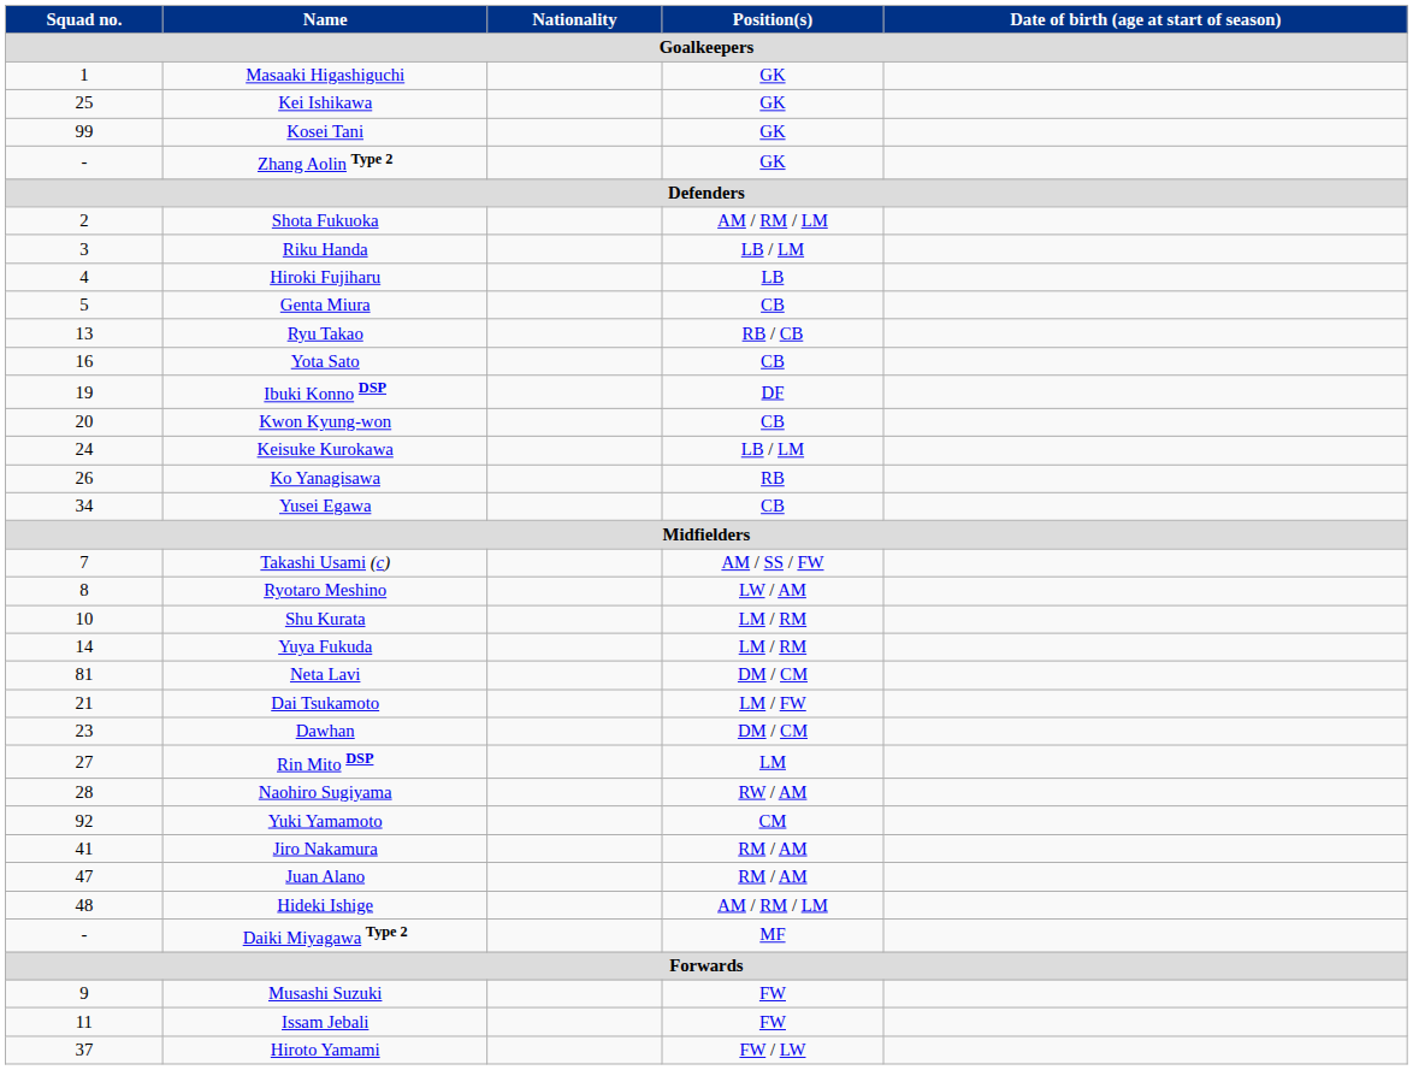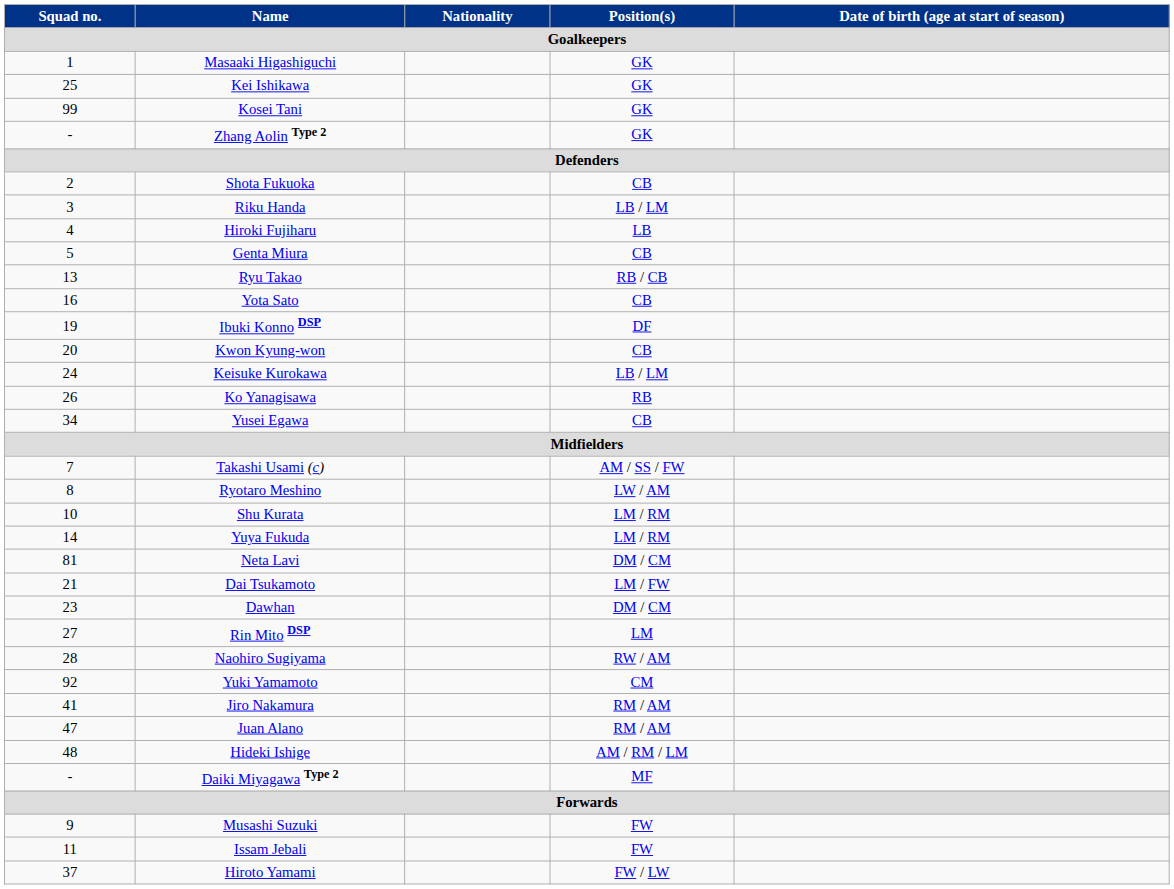 <table class="wikitable" style="text-align:center;width:80%">
 <tr>
 <th style="background:#003287; color:white; text-align:center;">Squad no.</th>
 <th style="background:#003287; color:white; text-align:center;">Name</th>
 <th style="background:#003287; color:white; text-align:center;">Nationality</th>
 <th style="background:#003287; color:white; text-align:center;">Position(s)</th>
 <th style="background:#003287; color:white; text-align:center;">Date of birth (age at start of season)</th>
 </tr>
 <tr>
 <th colspan="5" style="background:#dcdcdc; text-align:center;">Goalkeepers</th>
 </tr>
 <tr>
 <td>1</td>
 <td><a href='#'>Masaaki Higashiguchi</a></td>
 <td></td>
 <td><a href='#'>GK</a></td>
 <td></td>
 </tr>
 <tr>
 <td>25</td>
 <td><a href='#'>Kei Ishikawa</a></td>
 <td></td>
 <td><a href='#'>GK</a></td>
 <td></td>
 </tr>
 <tr>
 <td>99</td>
 <td><a href='#'>Kosei Tani</a></td>
 <td></td>
 <td><a href='#'>GK</a></td>
 <td></td>
 </tr>
 <tr>
 <td>-</td>
 <td><a href='#'>Zhang Aolin</a> <sup><strong>Type 2</strong></sup></td>
 <td></td>
 <td><a href='#'>GK</a></td>
 <td></td>
 </tr>
 <tr>
 <th colspan="5" style="background:#dcdcdc; text-align:center;">Defenders</th>
 </tr>
 <tr>
 <td>2</td>
 <td><a href='#'>Shota Fukuoka</a></td>
 <td></td>
-<td><a href='#'>AM</a> / <a href='#'>RM</a> / <a href='#'>LM</a></td>
+<td><a href='#'>CB</a></td>
 <td></td>
 </tr>
 <tr>
 <td>3</td>
 <td><a href='#'>Riku Handa</a></td>
 <td></td>
 <td><a href='#'>LB</a> / <a href='#'>LM</a></td>
 <td></td>
 </tr>
 <tr>
 <td>4</td>
 <td><a href='#'>Hiroki Fujiharu</a></td>
 <td></td>
 <td><a href='#'>LB</a></td>
 <td></td>
 </tr>
 <tr>
 <td>5</td>
 <td><a href='#'>Genta Miura</a></td>
 <td></td>
 <td><a href='#'>CB</a></td>
 <td></td>
 </tr>
 <tr>
 <td>13</td>
 <td><a href='#'>Ryu Takao</a></td>
 <td></td>
 <td><a href='#'>RB</a> / <a href='#'>CB</a></td>
 <td></td>
 </tr>
 <tr>
 <td>16</td>
 <td><a href='#'>Yota Sato</a></td>
 <td></td>
 <td><a href='#'>CB</a></td>
 <td></td>
 </tr>
 <tr>
 <td>19</td>
 <td><a href='#'>Ibuki Konno</a> <sup><strong><a href='#'>DSP</a></strong></sup></td>
 <td></td>
 <td><a href='#'>DF</a></td>
 <td></td>
 </tr>
 <tr>
 <td>20</td>
 <td><a href='#'>Kwon Kyung-won</a></td>
 <td></td>
 <td><a href='#'>CB</a></td>
 <td></td>
 </tr>
 <tr>
 <td>24</td>
 <td><a href='#'>Keisuke Kurokawa</a></td>
 <td></td>
 <td><a href='#'>LB</a> / <a href='#'>LM</a></td>
 <td></td>
 </tr>
 <tr>
 <td>26</td>
 <td><a href='#'>Ko Yanagisawa</a></td>
 <td></td>
 <td><a href='#'>RB</a></td>
 <td></td>
 </tr>
 <tr>
 <td>34</td>
 <td><a href='#'>Yusei Egawa</a></td>
 <td></td>
 <td><a href='#'>CB</a></td>
 <td></td>
 </tr>
 <tr>
 <th colspan="5" style="background:#dcdcdc; text-align:center;">Midfielders</th>
 </tr>
 <tr>
 <td>7</td>
 <td><a href='#'>Takashi Usami</a> <em>(<a href='#'>c</a>)</em></td>
 <td></td>
 <td><a href='#'>AM</a> / <a href='#'>SS</a> / <a href='#'>FW</a></td>
 <td></td>
 </tr>
 <tr>
 <td>8</td>
 <td><a href='#'>Ryotaro Meshino</a></td>
 <td></td>
 <td><a href='#'>LW</a> / <a href='#'>AM</a></td>
 <td></td>
 </tr>
 <tr>
 <td>10</td>
 <td><a href='#'>Shu Kurata</a></td>
 <td></td>
 <td><a href='#'>LM</a> / <a href='#'>RM</a></td>
 <td></td>
 </tr>
 <tr>
 <td>14</td>
 <td><a href='#'>Yuya Fukuda</a></td>
 <td></td>
 <td><a href='#'>LM</a> / <a href='#'>RM</a></td>
 <td></td>
 </tr>
 <tr>
 <td>81</td>
 <td><a href='#'>Neta Lavi</a></td>
 <td></td>
 <td><a href='#'>DM</a> / <a href='#'>CM</a></td>
 <td></td>
 </tr>
 <tr>
 <td>21</td>
 <td><a href='#'>Dai Tsukamoto</a></td>
 <td></td>
 <td><a href='#'>LM</a> / <a href='#'>FW</a></td>
 <td></td>
 </tr>
 <tr>
 <td>23</td>
 <td><a href='#'>Dawhan</a></td>
 <td></td>
 <td><a href='#'>DM</a> / <a href='#'>CM</a></td>
 <td></td>
 </tr>
 <tr>
 <td>27</td>
 <td><a href='#'>Rin Mito</a> <sup><strong><a href='#'>DSP</a></strong></sup></td>
 <td></td>
 <td><a href='#'>LM</a></td>
 <td></td>
 </tr>
 <tr>
 <td>28</td>
 <td><a href='#'>Naohiro Sugiyama</a></td>
 <td></td>
 <td><a href='#'>RW</a> / <a href='#'>AM</a></td>
 <td></td>
 </tr>
 <tr>
 <td>92</td>
 <td><a href='#'>Yuki Yamamoto</a></td>
 <td></td>
 <td><a href='#'>CM</a></td>
 <td></td>
 </tr>
 <tr>
 <td>41</td>
 <td><a href='#'>Jiro Nakamura</a></td>
 <td></td>
 <td><a href='#'>RM</a> / <a href='#'>AM</a></td>
 <td></td>
 </tr>
 <tr>
 <td>47</td>
 <td><a href='#'>Juan Alano</a></td>
 <td></td>
 <td><a href='#'>RM</a> / <a href='#'>AM</a></td>
 <td></td>
 </tr>
 <tr>
 <td>48</td>
 <td><a href='#'>Hideki Ishige</a></td>
 <td></td>
 <td><a href='#'>AM</a> / <a href='#'>RM</a> / <a href='#'>LM</a></td>
 <td></td>
 </tr>
 <tr>
 <td>-</td>
 <td><a href='#'>Daiki Miyagawa</a> <sup><strong>Type 2</strong></sup></td>
 <td></td>
 <td><a href='#'>MF</a></td>
 <td></td>
 </tr>
 <tr>
 <th colspan="12" style="background:#dcdcdc; text-align:center;">Forwards</th>
 </tr>
 <tr>
 <td>9</td>
 <td><a href='#'>Musashi Suzuki</a></td>
 <td></td>
 <td><a href='#'>FW</a></td>
 <td></td>
 </tr>
 <tr>
 <td>11</td>
 <td><a href='#'>Issam Jebali</a></td>
 <td></td>
 <td><a href='#'>FW</a></td>
 <td></td>
 </tr>
 <tr>
 <td>37</td>
 <td><a href='#'>Hiroto Yamami</a></td>
 <td></td>
 <td><a href='#'>FW</a> / <a href='#'>LW</a></td>
 <td></td>
 </tr>
 </table>
